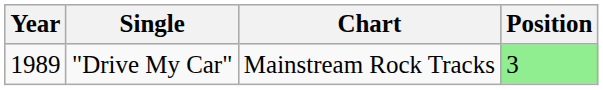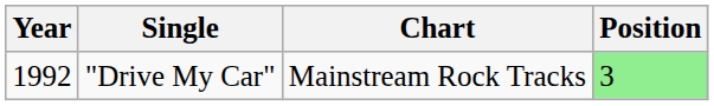 <table class="wikitable">
 <tr>
 <th>Year</th>
 <th>Single</th>
 <th>Chart</th>
 <th>Position</th>
 </tr>
 <tr>
-<td>1989</td>
+<td>1992</td>
 <td>"Drive My Car"</td>
 <td>Mainstream Rock Tracks</td>
 <td style="background: lightgreen;">3</td>
 </tr>
 </table>
